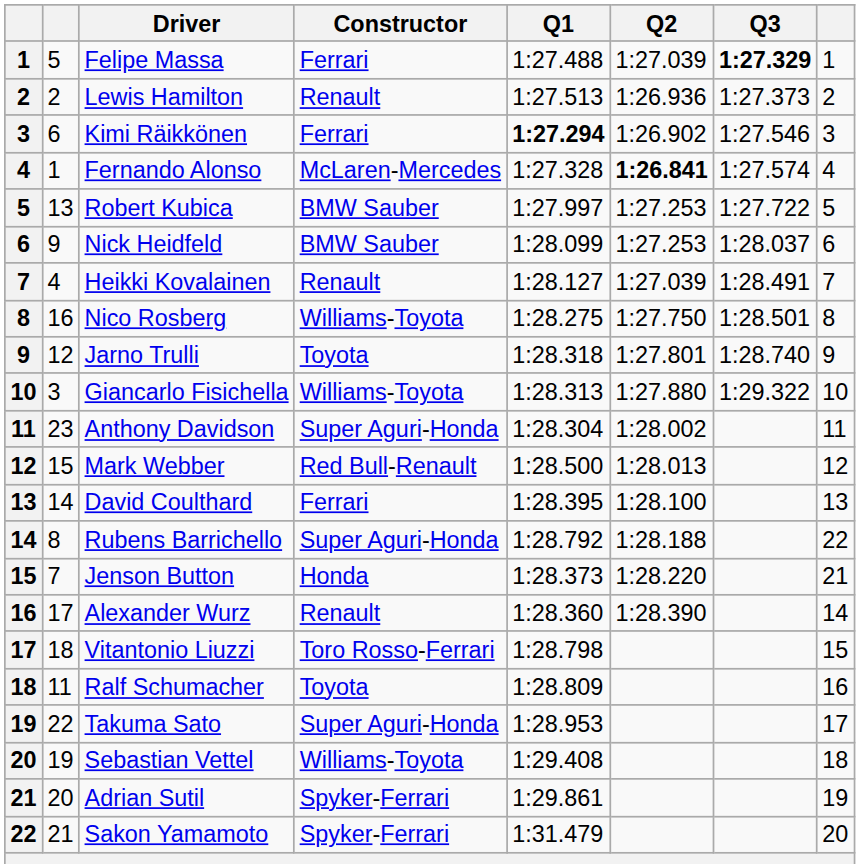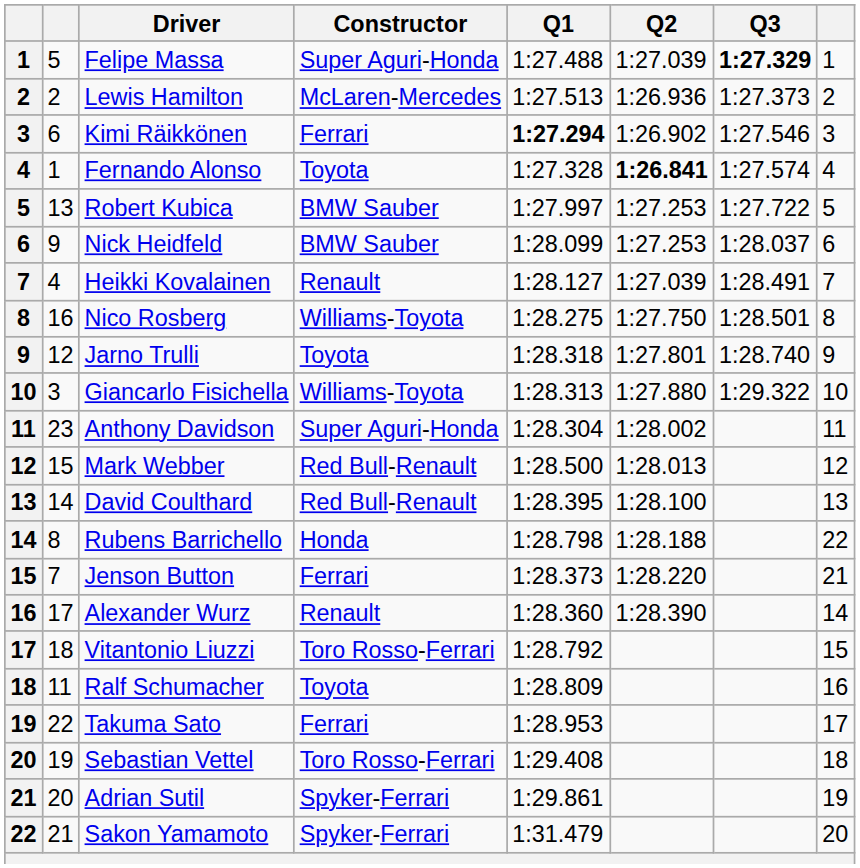 <table class="wikitable sortable" style="font-size: 85%">
 <tr>
 <th></th>
 <th></th>
 <th>Driver</th>
 <th>Constructor</th>
 <th>Q1</th>
 <th>Q2</th>
 <th>Q3</th>
 <th></th>
 </tr>
 <tr>
 <th>1</th>
 <td>5</td>
 <td> <a href='#'>Felipe Massa</a></td>
-<td><a href='#'>Ferrari</a></td>
+<td><a href='#'>Super Aguri</a>-<a href='#'>Honda</a></td>
 <td>1:27.488</td>
 <td>1:27.039</td>
 <td><strong>1:27.329</strong></td>
 <td>1</td>
 </tr>
 <tr>
 <th>2</th>
 <td>2</td>
 <td> <a href='#'>Lewis Hamilton</a></td>
-<td><a href='#'>Renault</a></td>
+<td align="center" nowrap><a href='#'>McLaren</a>-<a href='#'>Mercedes</a></td>
 <td>1:27.513</td>
 <td>1:26.936</td>
 <td>1:27.373</td>
 <td>2</td>
 </tr>
 <tr>
 <th>3</th>
 <td>6</td>
 <td> <a href='#'>Kimi Räikkönen</a></td>
 <td><a href='#'>Ferrari</a></td>
 <td><strong>1:27.294</strong></td>
 <td>1:26.902</td>
 <td>1:27.546</td>
 <td>3</td>
 </tr>
 <tr>
 <th>4</th>
 <td>1</td>
 <td> <a href='#'>Fernando Alonso</a></td>
-<td><a href='#'>McLaren</a>-<a href='#'>Mercedes</a></td>
+<td><a href='#'>Toyota</a></td>
 <td>1:27.328</td>
 <td><strong>1:26.841</strong></td>
 <td>1:27.574</td>
 <td>4</td>
 </tr>
 <tr>
 <th>5</th>
 <td>13</td>
 <td> <a href='#'>Robert Kubica</a></td>
 <td><a href='#'>BMW Sauber</a></td>
 <td>1:27.997</td>
 <td>1:27.253</td>
 <td>1:27.722</td>
 <td>5</td>
 </tr>
 <tr>
 <th>6</th>
 <td>9</td>
 <td> <a href='#'>Nick Heidfeld</a></td>
 <td><a href='#'>BMW Sauber</a></td>
 <td>1:28.099</td>
 <td>1:27.253</td>
 <td>1:28.037</td>
 <td>6</td>
 </tr>
 <tr>
 <th>7</th>
 <td>4</td>
 <td> <a href='#'>Heikki Kovalainen</a></td>
 <td><a href='#'>Renault</a></td>
 <td>1:28.127</td>
 <td>1:27.039</td>
 <td>1:28.491</td>
 <td>7</td>
 </tr>
 <tr>
 <th>8</th>
 <td>16</td>
 <td> <a href='#'>Nico Rosberg</a></td>
 <td><a href='#'>Williams</a>-<a href='#'>Toyota</a></td>
 <td>1:28.275</td>
 <td>1:27.750</td>
 <td>1:28.501</td>
 <td>8</td>
 </tr>
 <tr>
 <th>9</th>
 <td>12</td>
 <td> <a href='#'>Jarno Trulli</a></td>
 <td><a href='#'>Toyota</a></td>
 <td>1:28.318</td>
 <td>1:27.801</td>
 <td>1:28.740</td>
 <td>9</td>
 </tr>
 <tr>
 <th>10</th>
 <td>3</td>
 <td align="center" nowrap> <a href='#'>Giancarlo Fisichella</a></td>
 <td><a href='#'>Williams</a>-<a href='#'>Toyota</a></td>
 <td>1:28.313</td>
 <td>1:27.880</td>
 <td>1:29.322</td>
 <td>10</td>
 </tr>
 <tr>
 <th>11</th>
 <td>23</td>
 <td> <a href='#'>Anthony Davidson</a></td>
 <td><a href='#'>Super Aguri</a>-<a href='#'>Honda</a></td>
 <td>1:28.304</td>
 <td>1:28.002</td>
 <td></td>
 <td>11</td>
 </tr>
 <tr>
 <th>12</th>
 <td>15</td>
 <td> <a href='#'>Mark Webber</a></td>
 <td><a href='#'>Red Bull</a>-<a href='#'>Renault</a></td>
 <td>1:28.500</td>
 <td>1:28.013</td>
 <td></td>
 <td>12</td>
 </tr>
 <tr>
 <th>13</th>
 <td>14</td>
 <td> <a href='#'>David Coulthard</a></td>
-<td><a href='#'>Ferrari</a></td>
+<td><a href='#'>Red Bull</a>-<a href='#'>Renault</a></td>
 <td>1:28.395</td>
 <td>1:28.100</td>
 <td></td>
 <td>13</td>
 </tr>
 <tr>
 <th>14</th>
 <td>8</td>
 <td> <a href='#'>Rubens Barrichello</a></td>
-<td><a href='#'>Super Aguri</a>-<a href='#'>Honda</a></td>
-<td>1:28.792</td>
+<td><a href='#'>Honda</a></td>
+<td>1:28.798</td>
 <td>1:28.188</td>
 <td></td>
 <td>22</td>
 </tr>
 <tr>
 <th>15</th>
 <td>7</td>
 <td> <a href='#'>Jenson Button</a></td>
-<td><a href='#'>Honda</a></td>
+<td><a href='#'>Ferrari</a></td>
 <td>1:28.373</td>
 <td>1:28.220</td>
 <td></td>
 <td>21</td>
 </tr>
 <tr>
 <th>16</th>
 <td>17</td>
 <td> <a href='#'>Alexander Wurz</a></td>
 <td><a href='#'>Renault</a></td>
 <td>1:28.360</td>
 <td>1:28.390</td>
 <td></td>
 <td>14</td>
 </tr>
 <tr>
 <th>17</th>
 <td>18</td>
 <td> <a href='#'>Vitantonio Liuzzi</a></td>
 <td><a href='#'>Toro Rosso</a>-<a href='#'>Ferrari</a></td>
-<td>1:28.798</td>
+<td>1:28.792</td>
 <td></td>
 <td></td>
 <td>15</td>
 </tr>
 <tr>
 <th>18</th>
 <td>11</td>
 <td> <a href='#'>Ralf Schumacher</a></td>
 <td><a href='#'>Toyota</a></td>
 <td>1:28.809</td>
 <td></td>
 <td></td>
 <td>16</td>
 </tr>
 <tr>
 <th>19</th>
 <td>22</td>
 <td> <a href='#'>Takuma Sato</a></td>
-<td><a href='#'>Super Aguri</a>-<a href='#'>Honda</a></td>
+<td><a href='#'>Ferrari</a></td>
 <td>1:28.953</td>
 <td></td>
 <td></td>
 <td>17</td>
 </tr>
 <tr>
 <th>20</th>
 <td>19</td>
 <td> <a href='#'>Sebastian Vettel</a></td>
-<td><a href='#'>Williams</a>-<a href='#'>Toyota</a></td>
+<td><a href='#'>Toro Rosso</a>-<a href='#'>Ferrari</a></td>
 <td>1:29.408</td>
 <td></td>
 <td></td>
 <td>18</td>
 </tr>
 <tr>
 <th>21</th>
 <td>20</td>
 <td> <a href='#'>Adrian Sutil</a></td>
 <td><a href='#'>Spyker</a>-<a href='#'>Ferrari</a></td>
 <td>1:29.861</td>
 <td></td>
 <td></td>
 <td>19</td>
 </tr>
 <tr>
 <th>22</th>
 <td>21</td>
 <td> <a href='#'>Sakon Yamamoto</a></td>
 <td><a href='#'>Spyker</a>-<a href='#'>Ferrari</a></td>
 <td>1:31.479</td>
 <td></td>
 <td></td>
 <td>20</td>
 </tr>
 <tr>
 <th colspan="8"></th>
 </tr>
 </table>
